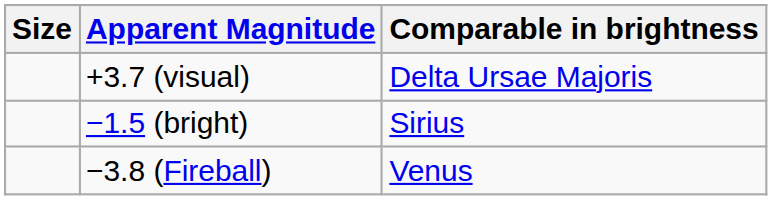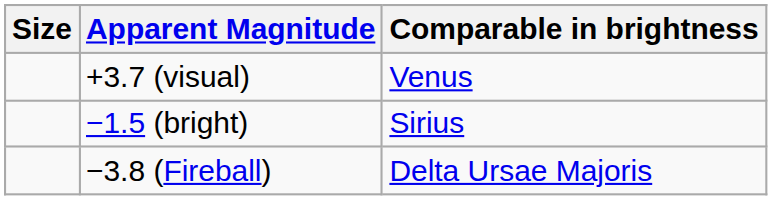 <table class="wikitable" style="font-size: 0.9em">
 <tr>
 <th>Size</th>
 <th><a href='#'>Apparent Magnitude</a></th>
 <th>Comparable in brightness</th>
 </tr>
 <tr>
 <td></td>
 <td>+3.7 (visual)</td>
-<td><a href='#'>Delta Ursae Majoris</a></td>
+<td><a href='#'>Venus</a></td>
 </tr>
 <tr>
 <td></td>
 <td><a href='#'>−1.5</a> (bright)</td>
 <td><a href='#'>Sirius</a></td>
 </tr>
 <tr>
 <td></td>
 <td>−3.8 (<a href='#'>Fireball</a>)</td>
-<td><a href='#'>Venus</a></td>
+<td><a href='#'>Delta Ursae Majoris</a></td>
 </tr>
 </table>
